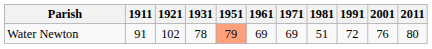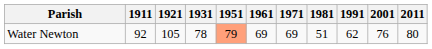 <table class="wikitable" style="text-align:center;">
 <tr>
 <th width="150">Parish<br></th>
 <th width="30">1911<br></th>
 <th width="30">1921<br></th>
 <th width="30">1931<br></th>
 <th width="30">1951<br></th>
 <th width="30">1961<br></th>
 <th width="30">1971<br></th>
 <th width="30">1981<br></th>
 <th width="30">1991<br></th>
 <th width="30">2001<br></th>
 <th width="30">2011 <br></th>
 </tr>
 <tr>
 <td align=left>Water Newton</td>
-<td align="center">91</td>
-<td align="center">102</td>
+<td align="center">92</td>
+<td align="center">105</td>
 <td align="center">78</td>
 <td align="center" style="background: lightsalmon;">79</td>
 <td align="center">69</td>
 <td align="center">69</td>
 <td align="center">51</td>
-<td align="center">72</td>
+<td align="center">62</td>
 <td align="center">76</td>
 <td align="center">80</td>
 </tr>
 </table>
